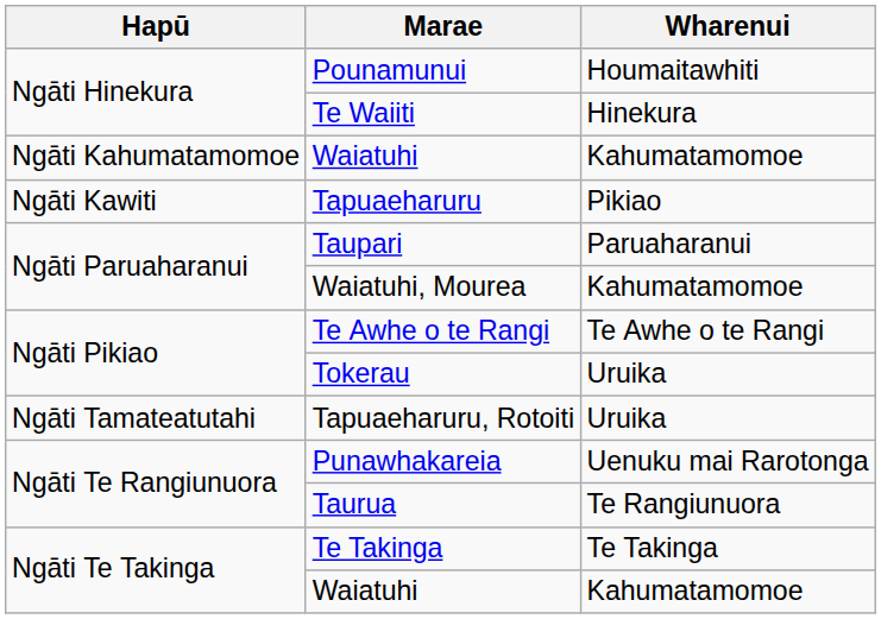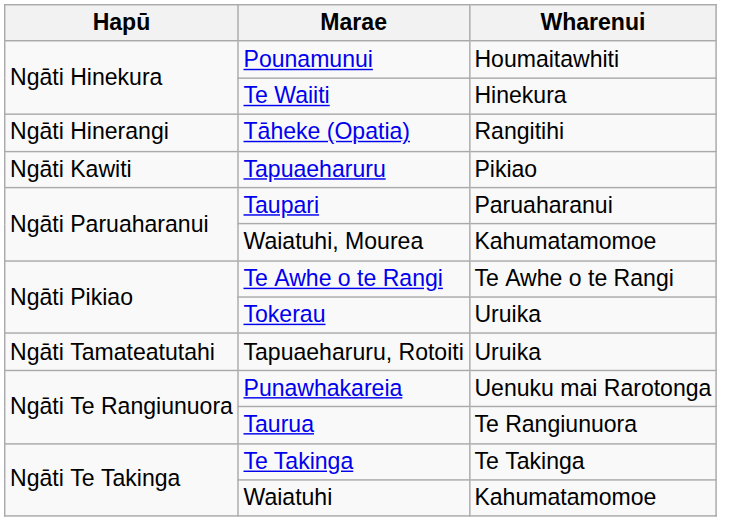 <table class="wikitable">
 <tr>
 <th>Hapū</th>
 <th>Marae</th>
 <th>Wharenui</th>
 </tr>
 <tr>
 <td rowspan="2">Ngāti Hinekura</td>
 <td><a href='#'>Pounamunui</a></td>
 <td>Houmaitawhiti</td>
 </tr>
 <tr>
 <td><a href='#'>Te Waiiti</a></td>
 <td>Hinekura</td>
 </tr>
 <tr>
-<td>Ngāti Kahumatamomoe</td>
-<td><a href='#'>Waiatuhi</a></td>
-<td>Kahumatamomoe</td>
+<td>Ngāti Hinerangi</td>
+<td><a href='#'>Tāheke (Opatia)</a></td>
+<td>Rangitihi</td>
 </tr>
 <tr>
 <td>Ngāti Kawiti</td>
 <td><a href='#'>Tapuaeharuru</a></td>
 <td>Pikiao</td>
 </tr>
 <tr>
 <td rowspan="2">Ngāti Paruaharanui</td>
 <td><a href='#'>Taupari</a></td>
 <td>Paruaharanui</td>
 </tr>
 <tr>
 <td>Waiatuhi, Mourea</td>
 <td>Kahumatamomoe</td>
 </tr>
 <tr>
 <td rowspan="2">Ngāti Pikiao</td>
 <td><a href='#'>Te Awhe o te Rangi</a></td>
 <td>Te Awhe o te Rangi</td>
 </tr>
 <tr>
 <td><a href='#'>Tokerau</a></td>
 <td>Uruika</td>
 </tr>
 <tr>
 <td>Ngāti Tamateatutahi</td>
 <td>Tapuaeharuru, Rotoiti</td>
 <td>Uruika</td>
 </tr>
 <tr>
 <td rowspan="2">Ngāti Te Rangiunuora</td>
 <td><a href='#'>Punawhakareia</a></td>
 <td>Uenuku mai Rarotonga</td>
 </tr>
 <tr>
 <td><a href='#'>Taurua</a></td>
 <td>Te Rangiunuora</td>
 </tr>
 <tr>
 <td rowspan="2">Ngāti Te Takinga</td>
 <td><a href='#'>Te Takinga</a></td>
 <td>Te Takinga</td>
 </tr>
 <tr>
 <td>Waiatuhi</td>
 <td>Kahumatamomoe</td>
 </tr>
 </table>
